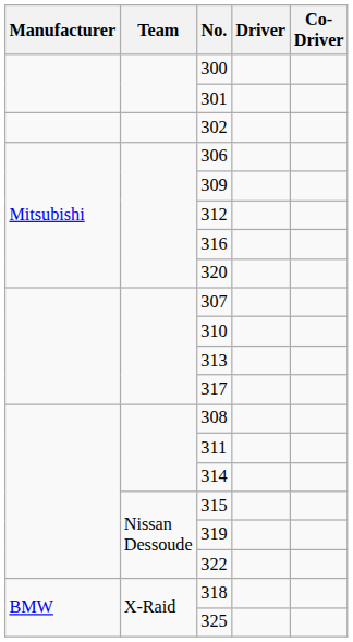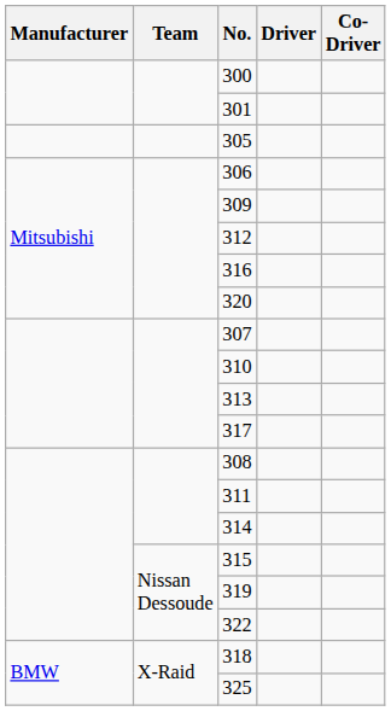 <table class="wikitable" style="font-size:85%; ; width:15%">
 <tr>
 <th>Manufacturer</th>
 <th>Team</th>
 <th>No.</th>
 <th>Driver</th>
 <th>Co-Driver</th>
 </tr>
 <tr>
 <td rowspan=2></td>
 <td rowspan=2></td>
 <td>300</td>
 <td></td>
 <td></td>
 </tr>
 <tr>
 <td>301</td>
 <td></td>
 <td></td>
 </tr>
 <tr>
 <td></td>
 <td></td>
-<td>302</td>
+<td>305</td>
 <td></td>
 <td></td>
 </tr>
 <tr>
 <td rowspan=5> <a href='#'>Mitsubishi</a></td>
 <td rowspan=5></td>
 <td>306</td>
 <td></td>
 <td></td>
 </tr>
 <tr>
 <td>309</td>
 <td></td>
 <td></td>
 </tr>
 <tr>
 <td>312</td>
 <td></td>
 <td></td>
 </tr>
 <tr>
 <td>316</td>
 <td></td>
 <td></td>
 </tr>
 <tr>
 <td>320</td>
 <td></td>
 <td></td>
 </tr>
 <tr>
 <td rowspan=4></td>
 <td rowspan=4></td>
 <td>307</td>
 <td></td>
 <td></td>
 </tr>
 <tr>
 <td>310</td>
 <td></td>
 <td></td>
 </tr>
 <tr>
 <td>313</td>
 <td></td>
 <td></td>
 </tr>
 <tr>
 <td>317</td>
 <td></td>
 <td></td>
 </tr>
 <tr>
 <td rowspan=6></td>
 <td rowspan=3></td>
 <td>308</td>
 <td></td>
 <td></td>
 </tr>
 <tr>
 <td>311</td>
 <td></td>
 <td></td>
 </tr>
 <tr>
 <td>314</td>
 <td></td>
 <td></td>
 </tr>
 <tr>
 <td rowspan=3>Nissan Dessoude</td>
 <td>315</td>
 <td></td>
 <td></td>
 </tr>
 <tr>
 <td>319</td>
 <td></td>
 <td></td>
 </tr>
 <tr>
 <td>322</td>
 <td></td>
 <td></td>
 </tr>
 <tr>
 <td rowspan=2> <a href='#'>BMW</a></td>
 <td rowspan=2>X-Raid</td>
 <td>318</td>
 <td></td>
 <td></td>
 </tr>
 <tr>
 <td>325</td>
 <td></td>
 <td></td>
 </tr>
 </table>
